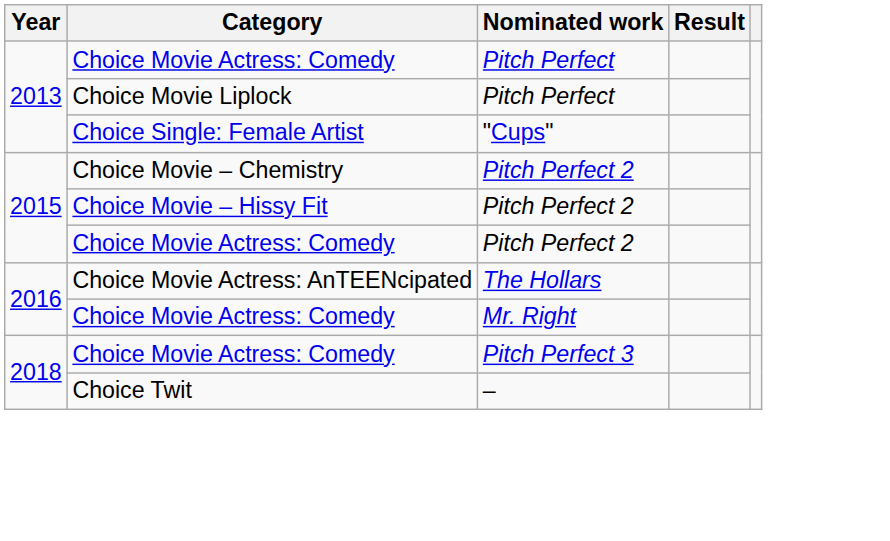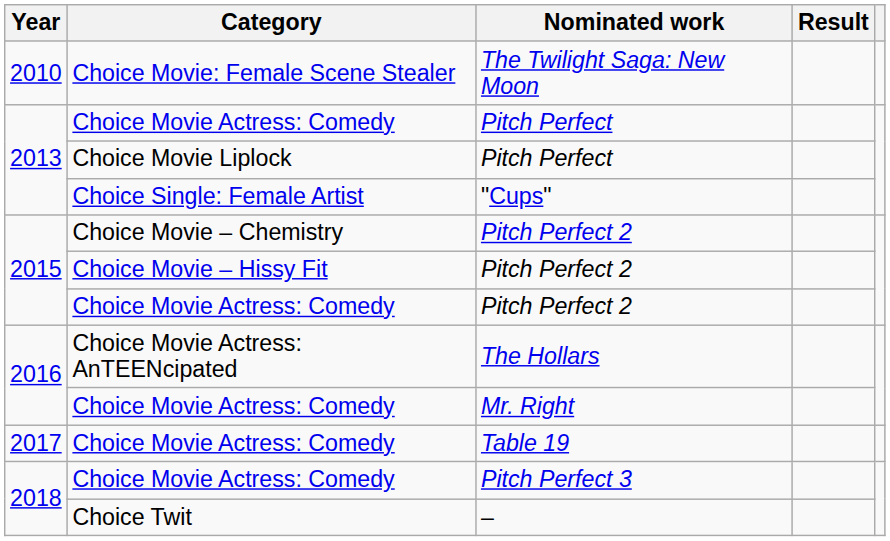 <table class="wikitable sortable">
 <tr>
 <th>Year</th>
 <th>Category</th>
 <th>Nominated work</th>
 <th>Result</th>
 <th class="unsortable"></th>
+</tr>
+<tr>
+<td><a href='#'>2010</a></td>
+<td><a href='#'>Choice Movie: Female Scene Stealer</a></td>
+<td><em><a href='#'>The Twilight Saga: New Moon</a></em></td>
+<td></td>
+<td style="text-align: center;"></td>
 </tr>
 <tr>
 <td rowspan="3"><a href='#'>2013</a></td>
 <td><a href='#'>Choice Movie Actress: Comedy</a></td>
 <td><em><a href='#'>Pitch Perfect</a></em></td>
 <td></td>
 <td style="text-align: center;" rowspan="3"></td>
 </tr>
 <tr>
 <td>Choice Movie Liplock</td>
 <td><em>Pitch Perfect</em></td>
 <td></td>
 </tr>
 <tr>
 <td><a href='#'>Choice Single: Female Artist</a></td>
 <td>"<a href='#'>Cups</a>"</td>
 <td></td>
 </tr>
 <tr>
 <td rowspan="3"><a href='#'>2015</a></td>
 <td>Choice Movie – Chemistry</td>
 <td><em><a href='#'>Pitch Perfect 2</a></em></td>
 <td></td>
 <td rowspan="3" style="text-align: center;"></td>
 </tr>
 <tr>
 <td><a href='#'>Choice Movie – Hissy Fit</a></td>
 <td><em>Pitch Perfect 2</em></td>
 <td></td>
 </tr>
 <tr>
 <td><a href='#'>Choice Movie Actress: Comedy</a></td>
 <td><em>Pitch Perfect 2</em></td>
 <td></td>
 </tr>
 <tr>
 <td rowspan="2"><a href='#'>2016</a></td>
 <td>Choice Movie Actress: AnTEENcipated</td>
 <td><em><a href='#'>The Hollars</a></em></td>
 <td></td>
 <td rowspan="2" style="text-align: center;"></td>
 </tr>
 <tr>
 <td><a href='#'>Choice Movie Actress: Comedy</a></td>
 <td><em><a href='#'>Mr. Right</a></em></td>
 <td></td>
 </tr>
 <tr>
+<td><a href='#'>2017</a></td>
+<td><a href='#'>Choice Movie Actress: Comedy</a></td>
+<td><em><a href='#'>Table 19</a></em></td>
+<td></td>
+<td style="text-align:center;"></td>
+</tr>
+<tr>
 <td rowspan="2"><a href='#'>2018</a></td>
 <td><a href='#'>Choice Movie Actress: Comedy</a></td>
 <td><em><a href='#'>Pitch Perfect 3</a></em></td>
 <td></td>
 <td style="text-align:center;" rowspan="2"></td>
 </tr>
 <tr>
 <td>Choice Twit</td>
 <td>–</td>
 <td></td>
 </tr>
 </table>
